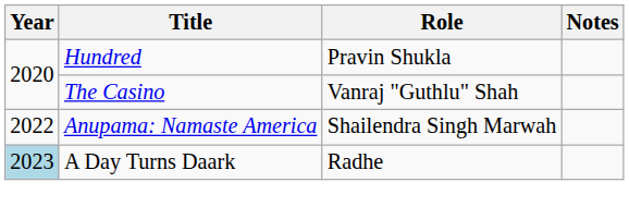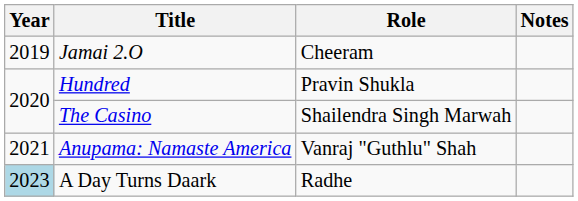 <table class="wikitable sortable">
 <tr>
 <th>Year</th>
 <th>Title</th>
 <th>Role</th>
 <th>Notes</th>
+</tr>
+<tr>
+<td>2019</td>
+<td><em>Jamai 2.O</em></td>
+<td>Cheeram</td>
+<td></td>
 </tr>
 <tr>
 <td rowspan="2">2020</td>
 <td><em><a href='#'>Hundred</a></em></td>
 <td>Pravin Shukla</td>
 <td></td>
 </tr>
 <tr>
 <td><em><a href='#'>The Casino</a> </em></td>
-<td>Vanraj "Guthlu" Shah</td>
+<td>Shailendra Singh Marwah</td>
 <td></td>
 </tr>
 <tr>
-<td>2022</td>
+<td>2021</td>
 <td><em><a href='#'>Anupama: Namaste America</a></em></td>
-<td>Shailendra Singh Marwah</td>
+<td>Vanraj "Guthlu" Shah</td>
 <td></td>
 </tr>
 <tr>
 <td style="background: lightblue;">2023</td>
 <td>A Day Turns Daark</td>
 <td>Radhe</td>
 <td></td>
 </tr>
 </table>
